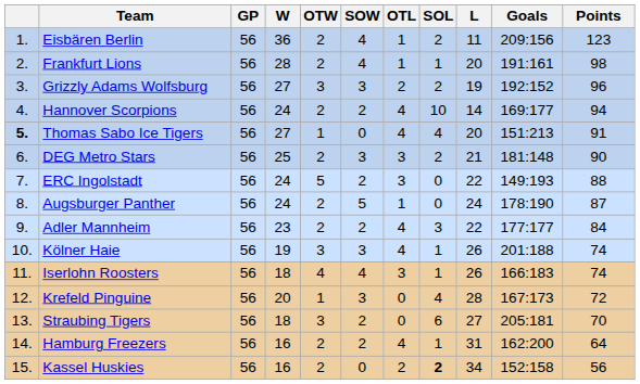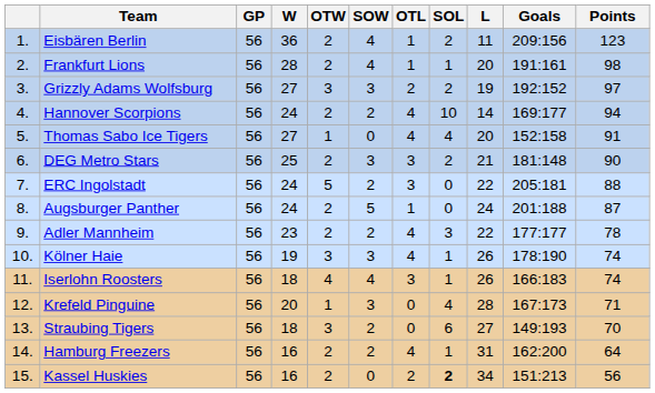 <table class="wikitable">
 <tr>
 <th width="30"></th>
 <th width="200">Team</th>
 <th width="30">GP</th>
 <th width="30">W</th>
 <th width="30">OTW</th>
 <th width="30">SOW</th>
 <th width="30">OTL</th>
 <th width="30">SOL</th>
 <th width="30">L</th>
 <th width="70">Goals</th>
 <th width="70">Points</th>
 </tr>
 <tr bgcolor="#BCD2EE" align="center">
 <td>1.</td>
 <td align="left"><a href='#'>Eisbären Berlin</a></td>
 <td>56</td>
 <td>36</td>
 <td>2</td>
 <td>4</td>
 <td>1</td>
 <td>2</td>
 <td>11</td>
 <td>209:156</td>
 <td>123</td>
 </tr>
 <tr bgcolor="#BCD2EE" align="center">
 <td>2.</td>
 <td align="left"><a href='#'>Frankfurt Lions</a></td>
 <td>56</td>
 <td>28</td>
 <td>2</td>
 <td>4</td>
 <td>1</td>
 <td>1</td>
 <td>20</td>
 <td>191:161</td>
 <td>98</td>
 </tr>
 <tr bgcolor="#BCD2EE" align="center">
 <td>3.</td>
 <td align="left"><a href='#'>Grizzly Adams Wolfsburg</a></td>
 <td>56</td>
 <td>27</td>
 <td>3</td>
 <td>3</td>
 <td>2</td>
 <td>2</td>
 <td>19</td>
 <td>192:152</td>
-<td>96</td>
+<td>97</td>
 </tr>
 <tr bgcolor="#BCD2EE" align="center">
 <td>4.</td>
 <td align="left"><a href='#'>Hannover Scorpions</a></td>
 <td>56</td>
 <td>24</td>
 <td>2</td>
 <td>2</td>
 <td>4</td>
 <td>10</td>
 <td>14</td>
 <td>169:177</td>
 <td>94</td>
 </tr>
 <tr bgcolor="#BCD2EE" align="center">
-<td><strong>5.</strong></td>
+<td>5.</td>
 <td align="left"><a href='#'>Thomas Sabo Ice Tigers</a></td>
 <td>56</td>
 <td>27</td>
 <td>1</td>
 <td>0</td>
 <td>4</td>
 <td>4</td>
 <td>20</td>
-<td>151:213</td>
+<td>152:158</td>
 <td>91</td>
 </tr>
 <tr bgcolor="#BCD2EE" align="center">
 <td>6.</td>
 <td align="left"><a href='#'>DEG Metro Stars</a></td>
 <td>56</td>
 <td>25</td>
 <td>2</td>
 <td>3</td>
 <td>3</td>
 <td>2</td>
 <td>21</td>
 <td>181:148</td>
 <td>90</td>
 </tr>
 <tr bgcolor="#CAE1FF" align="center">
 <td>7.</td>
 <td align="left"><a href='#'>ERC Ingolstadt</a></td>
 <td>56</td>
 <td>24</td>
 <td>5</td>
 <td>2</td>
 <td>3</td>
 <td>0</td>
 <td>22</td>
-<td>149:193</td>
+<td>205:181</td>
 <td>88</td>
 </tr>
 <tr bgcolor="#CAE1FF" align="center">
 <td>8.</td>
 <td align="left"><a href='#'>Augsburger Panther</a></td>
 <td>56</td>
 <td>24</td>
 <td>2</td>
 <td>5</td>
 <td>1</td>
 <td>0</td>
 <td>24</td>
-<td>178:190</td>
+<td>201:188</td>
 <td>87</td>
 </tr>
 <tr bgcolor="#CAE1FF" align="center">
 <td>9.</td>
 <td align="left"><a href='#'>Adler Mannheim</a></td>
 <td>56</td>
 <td>23</td>
 <td>2</td>
 <td>2</td>
 <td>4</td>
 <td>3</td>
 <td>22</td>
 <td>177:177</td>
-<td>84</td>
+<td>78</td>
 </tr>
 <tr bgcolor="#CAE1FF" align="center">
 <td>10.</td>
 <td align="left"><a href='#'>Kölner Haie</a></td>
 <td>56</td>
 <td>19</td>
 <td>3</td>
 <td>3</td>
 <td>4</td>
 <td>1</td>
 <td>26</td>
-<td>201:188</td>
+<td>178:190</td>
 <td>74</td>
 </tr>
 <tr bgcolor="#EECFA1" align="center">
 <td>11.</td>
 <td align="left"><a href='#'>Iserlohn Roosters</a></td>
 <td>56</td>
 <td>18</td>
 <td>4</td>
 <td>4</td>
 <td>3</td>
 <td>1</td>
 <td>26</td>
 <td>166:183</td>
 <td>74</td>
 </tr>
 <tr bgcolor="#EECFA1" align="center">
 <td>12.</td>
 <td align="left"><a href='#'>Krefeld Pinguine</a></td>
 <td>56</td>
 <td>20</td>
 <td>1</td>
 <td>3</td>
 <td>0</td>
 <td>4</td>
 <td>28</td>
 <td>167:173</td>
-<td>72</td>
+<td>71</td>
 </tr>
 <tr bgcolor="#EECFA1" align="center">
 <td>13.</td>
 <td align="left"><a href='#'>Straubing Tigers</a></td>
 <td>56</td>
 <td>18</td>
 <td>3</td>
 <td>2</td>
 <td>0</td>
 <td>6</td>
 <td>27</td>
-<td>205:181</td>
+<td>149:193</td>
 <td>70</td>
 </tr>
 <tr bgcolor="#EECFA1" align="center">
 <td>14.</td>
 <td align="left"><a href='#'>Hamburg Freezers</a></td>
 <td>56</td>
 <td>16</td>
 <td>2</td>
 <td>2</td>
 <td>4</td>
 <td>1</td>
 <td>31</td>
 <td>162:200</td>
 <td>64</td>
 </tr>
 <tr bgcolor="#EECFA1" align="center">
 <td>15.</td>
 <td align="left"><a href='#'>Kassel Huskies</a></td>
 <td>56</td>
 <td>16</td>
 <td>2</td>
 <td>0</td>
 <td>2</td>
 <td><strong>2</strong></td>
 <td>34</td>
-<td>152:158</td>
+<td>151:213</td>
 <td>56</td>
 </tr>
 </table>
